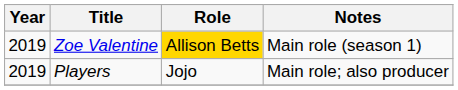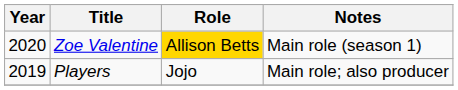 <table class="wikitable sortable">
 <tr>
 <th>Year</th>
 <th>Title</th>
 <th>Role</th>
 <th>Notes</th>
 </tr>
 <tr>
-<td>2019</td>
+<td>2020</td>
 <td><em><a href='#'>Zoe Valentine</a></em></td>
 <td style="background: gold;">Allison Betts</td>
 <td>Main role (season 1)</td>
 </tr>
 <tr>
 <td>2019</td>
 <td><em>Players</em></td>
 <td>Jojo</td>
 <td>Main role; also producer</td>
 </tr>
 <tr>
 </tr>
 </table>
